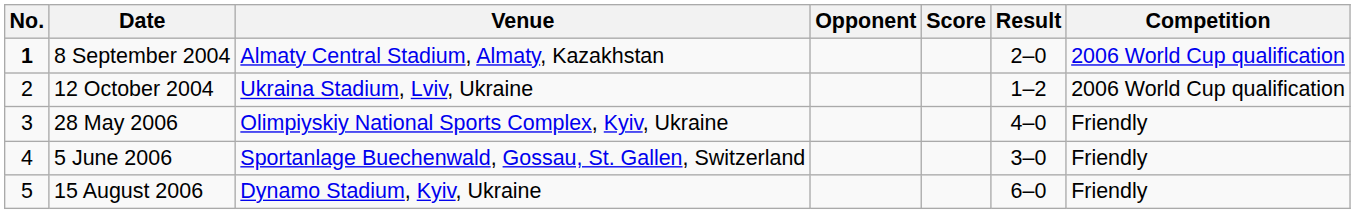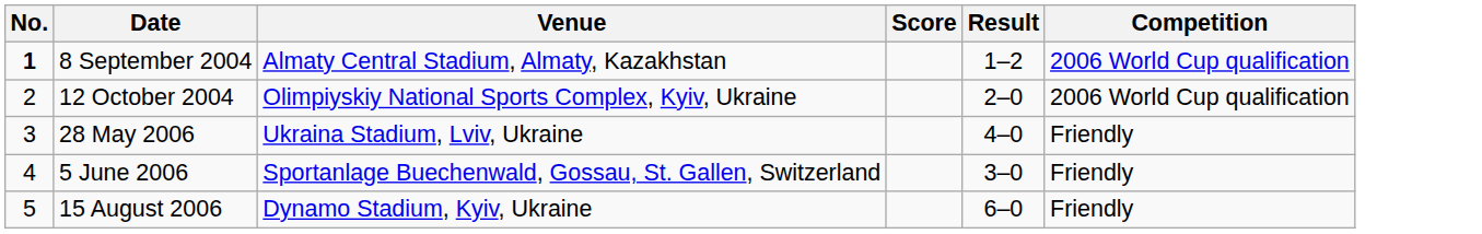 <table class="wikitable sortable">
 <tr>
 <th scope="col">No.</th>
 <th scope="col">Date</th>
 <th scope="col">Venue</th>
-<th scope="col">Opponent</th>
 <th scope="col">Score</th>
 <th scope="col">Result</th>
 <th scope="col">Competition</th>
 </tr>
 <tr>
 <td style="text-align:center"><strong>1</strong></td>
 <td>8 September 2004</td>
 <td><a href='#'>Almaty Central Stadium</a>, <a href='#'>Almaty</a>, Kazakhstan</td>
 <td></td>
-<td></td>
-<td style="text-align:center">2–0</td>
+<td style="text-align:center">1–2</td>
 <td><a href='#'>2006 World Cup qualification</a></td>
 </tr>
 <tr>
 <td style="text-align:center">2</td>
 <td>12 October 2004</td>
-<td><a href='#'>Ukraina Stadium</a>, <a href='#'>Lviv</a>, Ukraine</td>
+<td><a href='#'>Olimpiyskiy National Sports Complex</a>, <a href='#'>Kyiv</a>, Ukraine</td>
 <td></td>
-<td></td>
-<td style="text-align:center">1–2</td>
+<td style="text-align:center">2–0</td>
 <td>2006 World Cup qualification</td>
 </tr>
 <tr>
 <td style="text-align:center">3</td>
 <td>28 May 2006</td>
-<td><a href='#'>Olimpiyskiy National Sports Complex</a>, <a href='#'>Kyiv</a>, Ukraine</td>
-<td></td>
+<td><a href='#'>Ukraina Stadium</a>, <a href='#'>Lviv</a>, Ukraine</td>
 <td></td>
 <td style="text-align:center">4–0</td>
 <td>Friendly</td>
 </tr>
 <tr>
 <td style="text-align:center">4</td>
 <td>5 June 2006</td>
 <td><a href='#'>Sportanlage Buechenwald</a>, <a href='#'>Gossau, St. Gallen</a>, Switzerland</td>
 <td></td>
-<td></td>
 <td style="text-align:center">3–0</td>
 <td>Friendly</td>
 </tr>
 <tr>
 <td style="text-align:center">5</td>
 <td>15 August 2006</td>
 <td><a href='#'>Dynamo Stadium</a>, <a href='#'>Kyiv</a>, Ukraine</td>
 <td></td>
-<td></td>
 <td style="text-align:center">6–0</td>
 <td>Friendly</td>
 </tr>
 </table>
